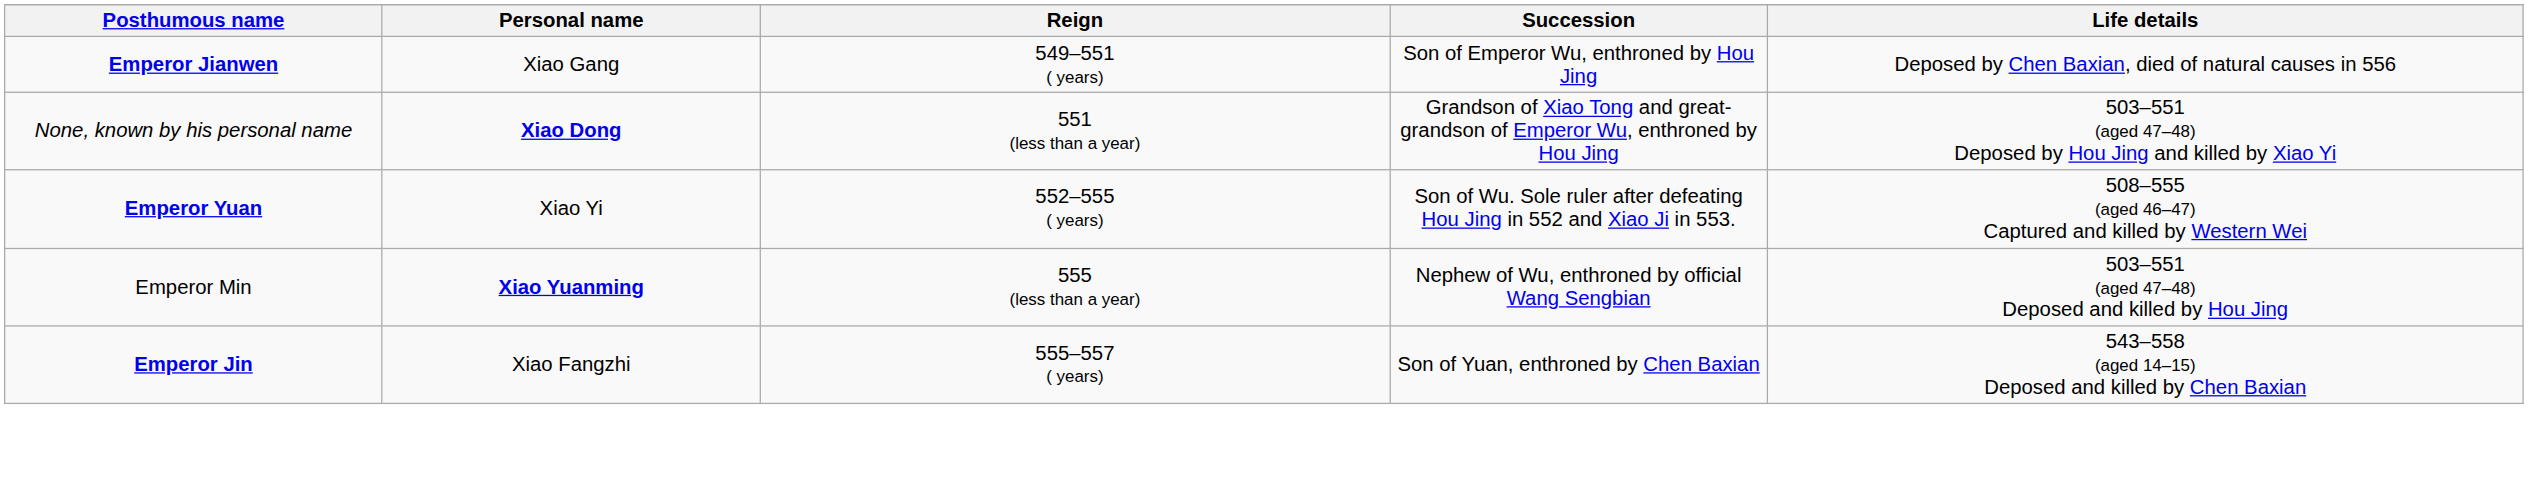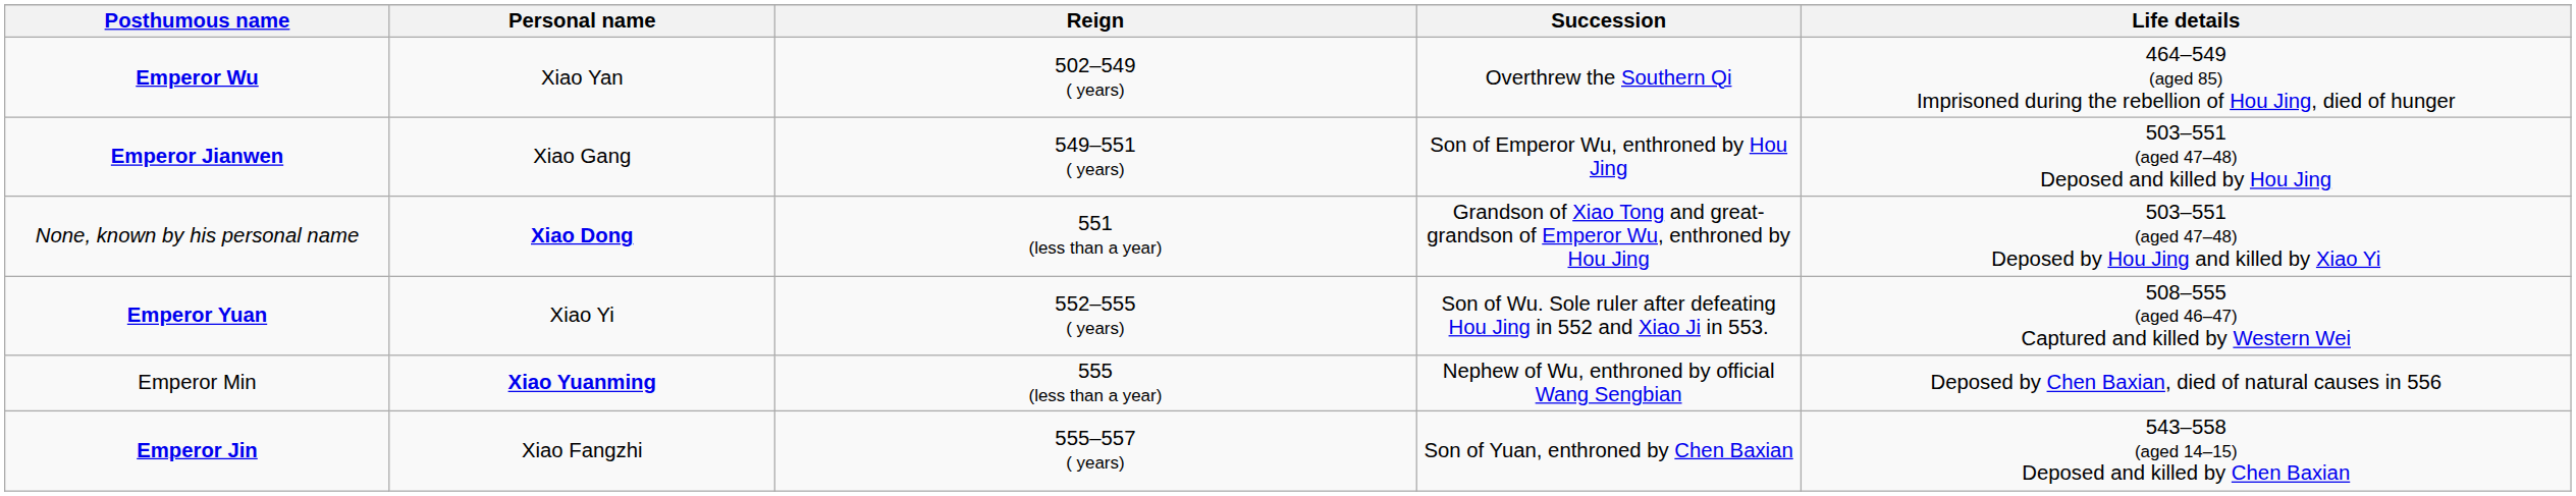 <table class="wikitable plainrowheaders" style="text-align:center; width:100%;">
 <tr>
 </tr>
 <tr>
 <th scope="col" width="15%"><a href='#'>Posthumous name</a></th>
 <th scope="col" width="15%">Personal name</th>
 <th scope="col" width="25%">Reign</th>
 <th scope="col" width="15%">Succession</th>
 <th scope="col" width="30%">Life details</th>
 </tr>
 <tr>
+<td><strong><a href='#'>Emperor Wu</a></strong><br></td>
+<td>Xiao Yan<br></td>
+<td>502–549<br><small>( years)</small><br><small></small></td>
+<td>Overthrew the <a href='#'>Southern Qi</a></td>
+<td>464–549<br><small>(aged 85)</small><br>Imprisoned during the rebellion of <a href='#'>Hou Jing</a>, died of hunger</td>
+</tr>
+<tr>
 <td><strong><a href='#'>Emperor Jianwen</a></strong><br></td>
 <td>Xiao Gang<br></td>
 <td>549–551<br><small>( years)</small><br><small></small></td>
 <td>Son of Emperor Wu, enthroned by <a href='#'>Hou Jing</a></td>
-<td>Deposed by <a href='#'>Chen Baxian</a>, died of natural causes in 556</td>
+<td>503–551<br><small>(aged 47–48)</small><br>Deposed and killed by <a href='#'>Hou Jing</a></td>
 </tr>
 <tr>
 <td><em>None, known by his personal name</em></td>
 <td><strong><a href='#'>Xiao Dong</a></strong><br></td>
 <td>551<br><small>(less than a year)</small><br><small></small></td>
 <td>Grandson of <a href='#'>Xiao Tong</a> and great-grandson of <a href='#'>Emperor Wu</a>, enthroned by <a href='#'>Hou Jing</a></td>
 <td>503–551<br><small>(aged 47–48)</small><br>Deposed by <a href='#'>Hou Jing</a> and killed by <a href='#'>Xiao Yi</a></td>
 </tr>
 <tr>
 <td><strong><a href='#'>Emperor Yuan</a></strong><br></td>
 <td>Xiao Yi<br></td>
 <td>552–555<br><small>( years)</small><br><small></small></td>
 <td>Son of Wu. Sole ruler after defeating <a href='#'>Hou Jing</a> in 552 and <a href='#'>Xiao Ji</a> in 553.</td>
 <td>508–555<br><small>(aged 46–47)</small><br>Captured and killed by <a href='#'>Western Wei</a></td>
 </tr>
 <tr>
 <td>Emperor Min<br></td>
 <td><strong><a href='#'>Xiao Yuanming</a></strong><br></td>
 <td>555<br><small>(less than a year)</small><br><small></small></td>
 <td>Nephew of Wu, enthroned by official <a href='#'>Wang Sengbian</a></td>
-<td>503–551<br><small>(aged 47–48)</small><br>Deposed and killed by <a href='#'>Hou Jing</a></td>
+<td>Deposed by <a href='#'>Chen Baxian</a>, died of natural causes in 556</td>
 </tr>
 <tr>
 <td><strong><a href='#'>Emperor Jin</a></strong><br></td>
 <td>Xiao Fangzhi<br></td>
 <td>555–557<br><small>( years)</small><br><small></small></td>
 <td>Son of Yuan, enthroned by <a href='#'>Chen Baxian</a></td>
 <td>543–558<br><small>(aged 14–15)</small><br>Deposed and killed by <a href='#'>Chen Baxian</a></td>
 </tr>
 </table>
